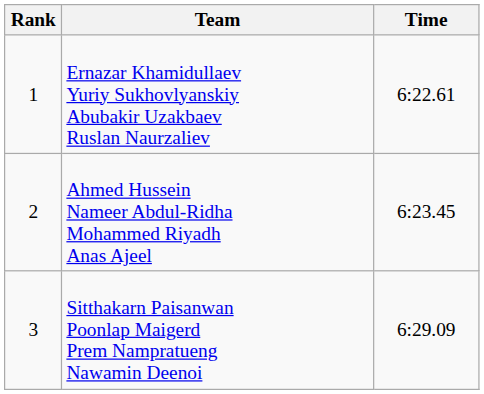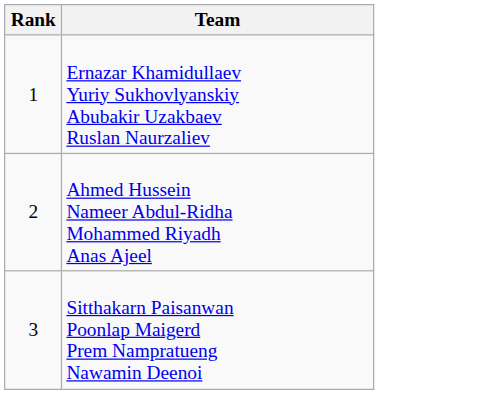 <table class=wikitable style="text-align:center">
 <tr>
 <th width=40>Rank</th>
 <th width=250>Team</th>
-<th width=80>Time</th>
 </tr>
 <tr>
 <td>1</td>
 <td align=left><br><a href='#'>Ernazar Khamidullaev</a><br><a href='#'>Yuriy Sukhovlyanskiy</a><br><a href='#'>Abubakir Uzakbaev</a><br><a href='#'>Ruslan Naurzaliev</a></td>
-<td>6:22.61</td>
 </tr>
 <tr>
 <td>2</td>
 <td align=left><br><a href='#'>Ahmed Hussein</a><br><a href='#'>Nameer Abdul-Ridha</a><br><a href='#'>Mohammed Riyadh</a><br><a href='#'>Anas Ajeel</a></td>
-<td>6:23.45</td>
 </tr>
 <tr>
 <td>3</td>
 <td align=left><br><a href='#'>Sitthakarn Paisanwan</a><br><a href='#'>Poonlap Maigerd</a><br><a href='#'>Prem Nampratueng</a><br><a href='#'>Nawamin Deenoi</a></td>
-<td>6:29.09</td>
 </tr>
 </table>
